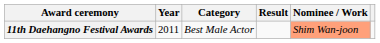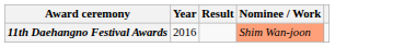 <table class="wikitable plainrowheaders sortable">
 <tr>
 <th scope="col">Award ceremony</th>
 <th scope="col">Year</th>
-<th scope="col">Category</th>
 <th scope="col">Result</th>
 <th scope="col">Nominee / Work</th>
 <th scope="col" class="unsortable"></th>
 </tr>
 <tr>
 <th scope="row"><em>11th Daehangno Festival Awards</em></th>
-<td>2011</td>
-<td><em>Best Male Actor</em></td>
+<td>2016</td>
 <td></td>
 <td style="background: lightsalmon;"><em>Shim Wan-joon</em></td>
 <td></td>
 </tr>
 </table>
